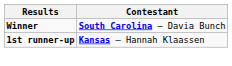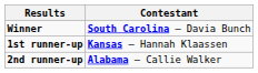 <table class="wikitable">
 <tr>
 <th>Results</th>
 <th>Contestant</th>
 </tr>
 <tr>
 <td><strong>Winner</strong></td>
 <td> <strong><a href='#'>South Carolina</a></strong> – Davia Bunch</td>
 </tr>
 <tr>
 <td><strong>1st runner-up</strong></td>
 <td> <strong><a href='#'>Kansas</a></strong> – Hannah Klaassen</td>
 </tr>
+<tr>
+<td><strong>2nd runner-up</strong></td>
+<td> <strong><a href='#'>Alabama</a></strong> – Callie Walker</td>
+</tr>
 </table>
